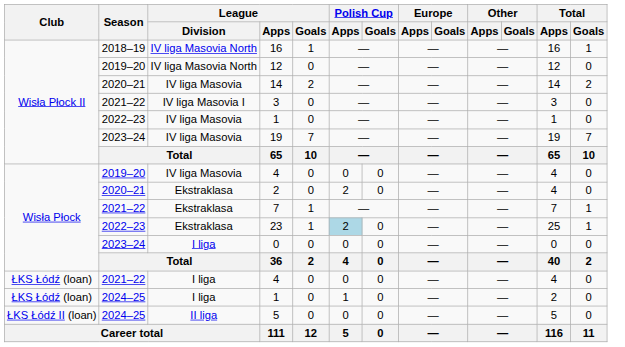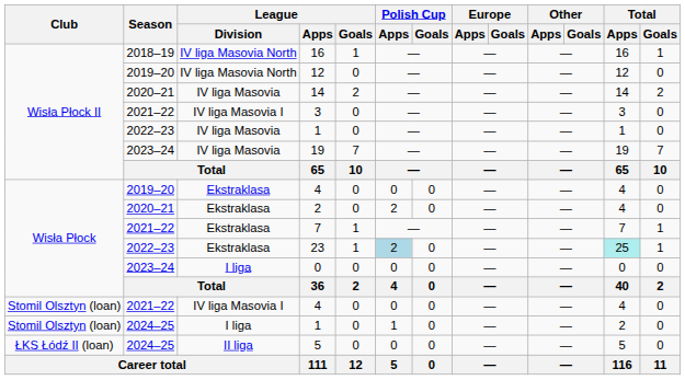 <table class="wikitable" style="text-align: center;">
 <tr>
 <th rowspan="2">Club</th>
 <th rowspan="2">Season</th>
 <th colspan="3">League</th>
 <th colspan="2"><a href='#'>Polish Cup</a></th>
 <th colspan="2">Europe</th>
 <th colspan="2">Other</th>
 <th colspan="2">Total</th>
 </tr>
 <tr>
 <th>Division</th>
 <th>Apps</th>
 <th>Goals</th>
 <th>Apps</th>
 <th>Goals</th>
 <th>Apps</th>
 <th>Goals</th>
 <th>Apps</th>
 <th>Goals</th>
 <th>Apps</th>
 <th>Goals</th>
 </tr>
 <tr>
 <td rowspan="7"><a href='#'>Wisła Płock II</a></td>
 <td>2018–19</td>
 <td><a href='#'>IV liga Masovia North</a></td>
 <td>16</td>
 <td>1</td>
 <td colspan="2">—</td>
 <td colspan="2">—</td>
 <td colspan="2">—</td>
 <td>16</td>
 <td>1</td>
 </tr>
 <tr>
 <td>2019–20</td>
 <td>IV liga Masovia North</td>
 <td>12</td>
 <td>0</td>
 <td colspan="2">—</td>
 <td colspan="2">—</td>
 <td colspan="2">—</td>
 <td>12</td>
 <td>0</td>
 </tr>
 <tr>
 <td>2020–21</td>
 <td>IV liga Masovia</td>
 <td>14</td>
 <td>2</td>
 <td colspan="2">—</td>
 <td colspan="2">—</td>
 <td colspan="2">—</td>
 <td>14</td>
 <td>2</td>
 </tr>
 <tr>
 <td>2021–22</td>
 <td>IV liga Masovia I</td>
 <td>3</td>
 <td>0</td>
 <td colspan="2">—</td>
 <td colspan="2">—</td>
 <td colspan="2">—</td>
 <td>3</td>
 <td>0</td>
 </tr>
 <tr>
 <td>2022–23</td>
 <td>IV liga Masovia</td>
 <td>1</td>
 <td>0</td>
 <td colspan="2">—</td>
 <td colspan="2">—</td>
 <td colspan="2">—</td>
 <td>1</td>
 <td>0</td>
 </tr>
 <tr>
 <td>2023–24</td>
 <td>IV liga Masovia</td>
 <td>19</td>
 <td>7</td>
 <td colspan="2">—</td>
 <td colspan="2">—</td>
 <td colspan="2">—</td>
 <td>19</td>
 <td>7</td>
 </tr>
 <tr>
 <th colspan="2">Total</th>
 <th>65</th>
 <th>10</th>
 <th colspan="2">—</th>
 <th colspan="2">—</th>
 <th colspan="2">—</th>
 <th>65</th>
 <th>10</th>
 </tr>
 <tr>
 <td rowspan="6"><a href='#'>Wisła Płock</a></td>
 <td><a href='#'>2019–20</a></td>
-<td>IV liga Masovia</td>
+<td><a href='#'>Ekstraklasa</a></td>
 <td>4</td>
 <td>0</td>
 <td>0</td>
 <td>0</td>
 <td colspan="2">—</td>
 <td colspan="2">—</td>
 <td>4</td>
 <td>0</td>
 </tr>
 <tr>
 <td><a href='#'>2020–21</a></td>
 <td>Ekstraklasa</td>
 <td>2</td>
 <td>0</td>
 <td>2</td>
 <td>0</td>
 <td colspan="2">—</td>
 <td colspan="2">—</td>
 <td>4</td>
 <td>0</td>
 </tr>
 <tr>
 <td><a href='#'>2021–22</a></td>
 <td>Ekstraklasa</td>
 <td>7</td>
 <td>1</td>
 <td colspan="2">—</td>
 <td colspan="2">—</td>
 <td colspan="2">—</td>
 <td>7</td>
 <td>1</td>
 </tr>
 <tr>
 <td><a href='#'>2022–23</a></td>
 <td>Ekstraklasa</td>
 <td>23</td>
 <td>1</td>
 <td style="background: lightblue;">2</td>
 <td>0</td>
 <td colspan="2">—</td>
 <td colspan="2">—</td>
-<td>25</td>
+<td style="background: paleturquoise;">25</td>
 <td>1</td>
 </tr>
 <tr>
 <td><a href='#'>2023–24</a></td>
 <td><a href='#'>I liga</a></td>
 <td>0</td>
 <td>0</td>
 <td>0</td>
 <td>0</td>
 <td colspan="2">—</td>
 <td colspan="2">—</td>
 <td>0</td>
 <td>0</td>
 </tr>
 <tr>
 <th colspan="2">Total</th>
 <th>36</th>
 <th>2</th>
 <th>4</th>
 <th>0</th>
 <th colspan="2">—</th>
 <th colspan="2">—</th>
 <th>40</th>
 <th>2</th>
 </tr>
 <tr>
-<td><a href='#'>ŁKS Łódź</a> (loan)</td>
+<td><a href='#'>Stomil Olsztyn</a> (loan)</td>
 <td><a href='#'>2021–22</a></td>
-<td>I liga</td>
+<td>IV liga Masovia I</td>
 <td>4</td>
 <td>0</td>
 <td>0</td>
 <td>0</td>
 <td colspan="2">—</td>
 <td colspan="2">—</td>
 <td>4</td>
 <td>0</td>
 </tr>
 <tr>
-<td><a href='#'>ŁKS Łódź</a> (loan)</td>
+<td><a href='#'>Stomil Olsztyn</a> (loan)</td>
 <td><a href='#'>2024–25</a></td>
 <td>I liga</td>
 <td>1</td>
 <td>0</td>
 <td>1</td>
 <td>0</td>
 <td colspan="2">—</td>
 <td colspan="2">—</td>
 <td>2</td>
 <td>0</td>
 </tr>
 <tr>
 <td><a href='#'>ŁKS Łódź II</a> (loan)</td>
 <td><a href='#'>2024–25</a></td>
 <td><a href='#'>II liga</a></td>
 <td>5</td>
 <td>0</td>
 <td>0</td>
 <td>0</td>
 <td colspan="2">—</td>
 <td colspan="2">—</td>
 <td>5</td>
 <td>0</td>
 </tr>
 <tr>
 <th colspan="3">Career total</th>
 <th>111</th>
 <th>12</th>
 <th>5</th>
 <th>0</th>
 <th colspan="2">—</th>
 <th colspan="2">—</th>
 <th>116</th>
 <th>11</th>
 </tr>
 </table>
